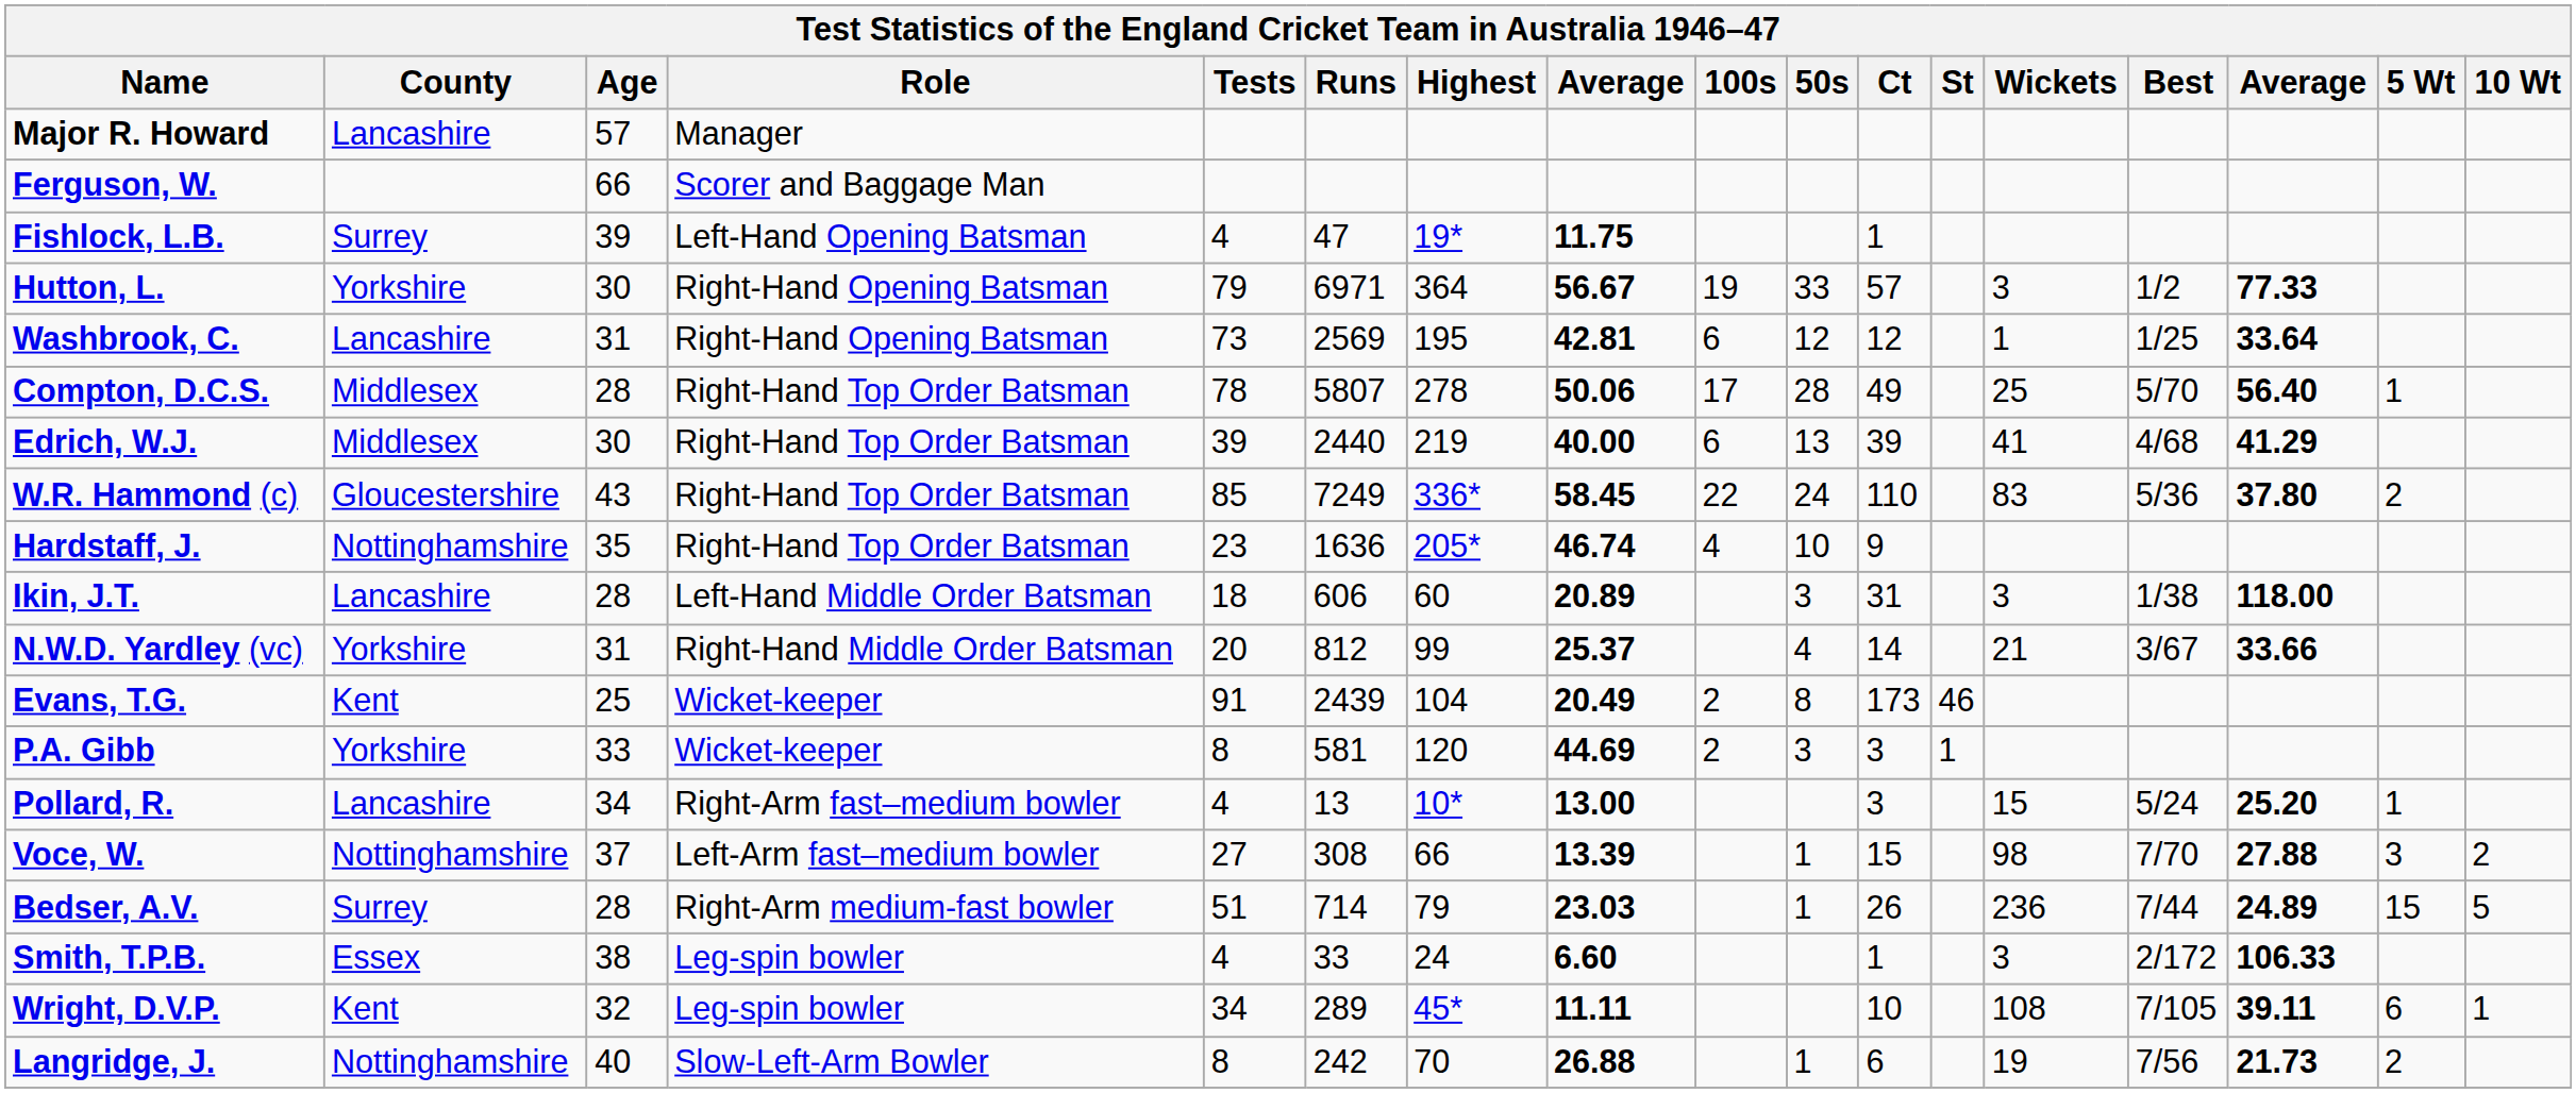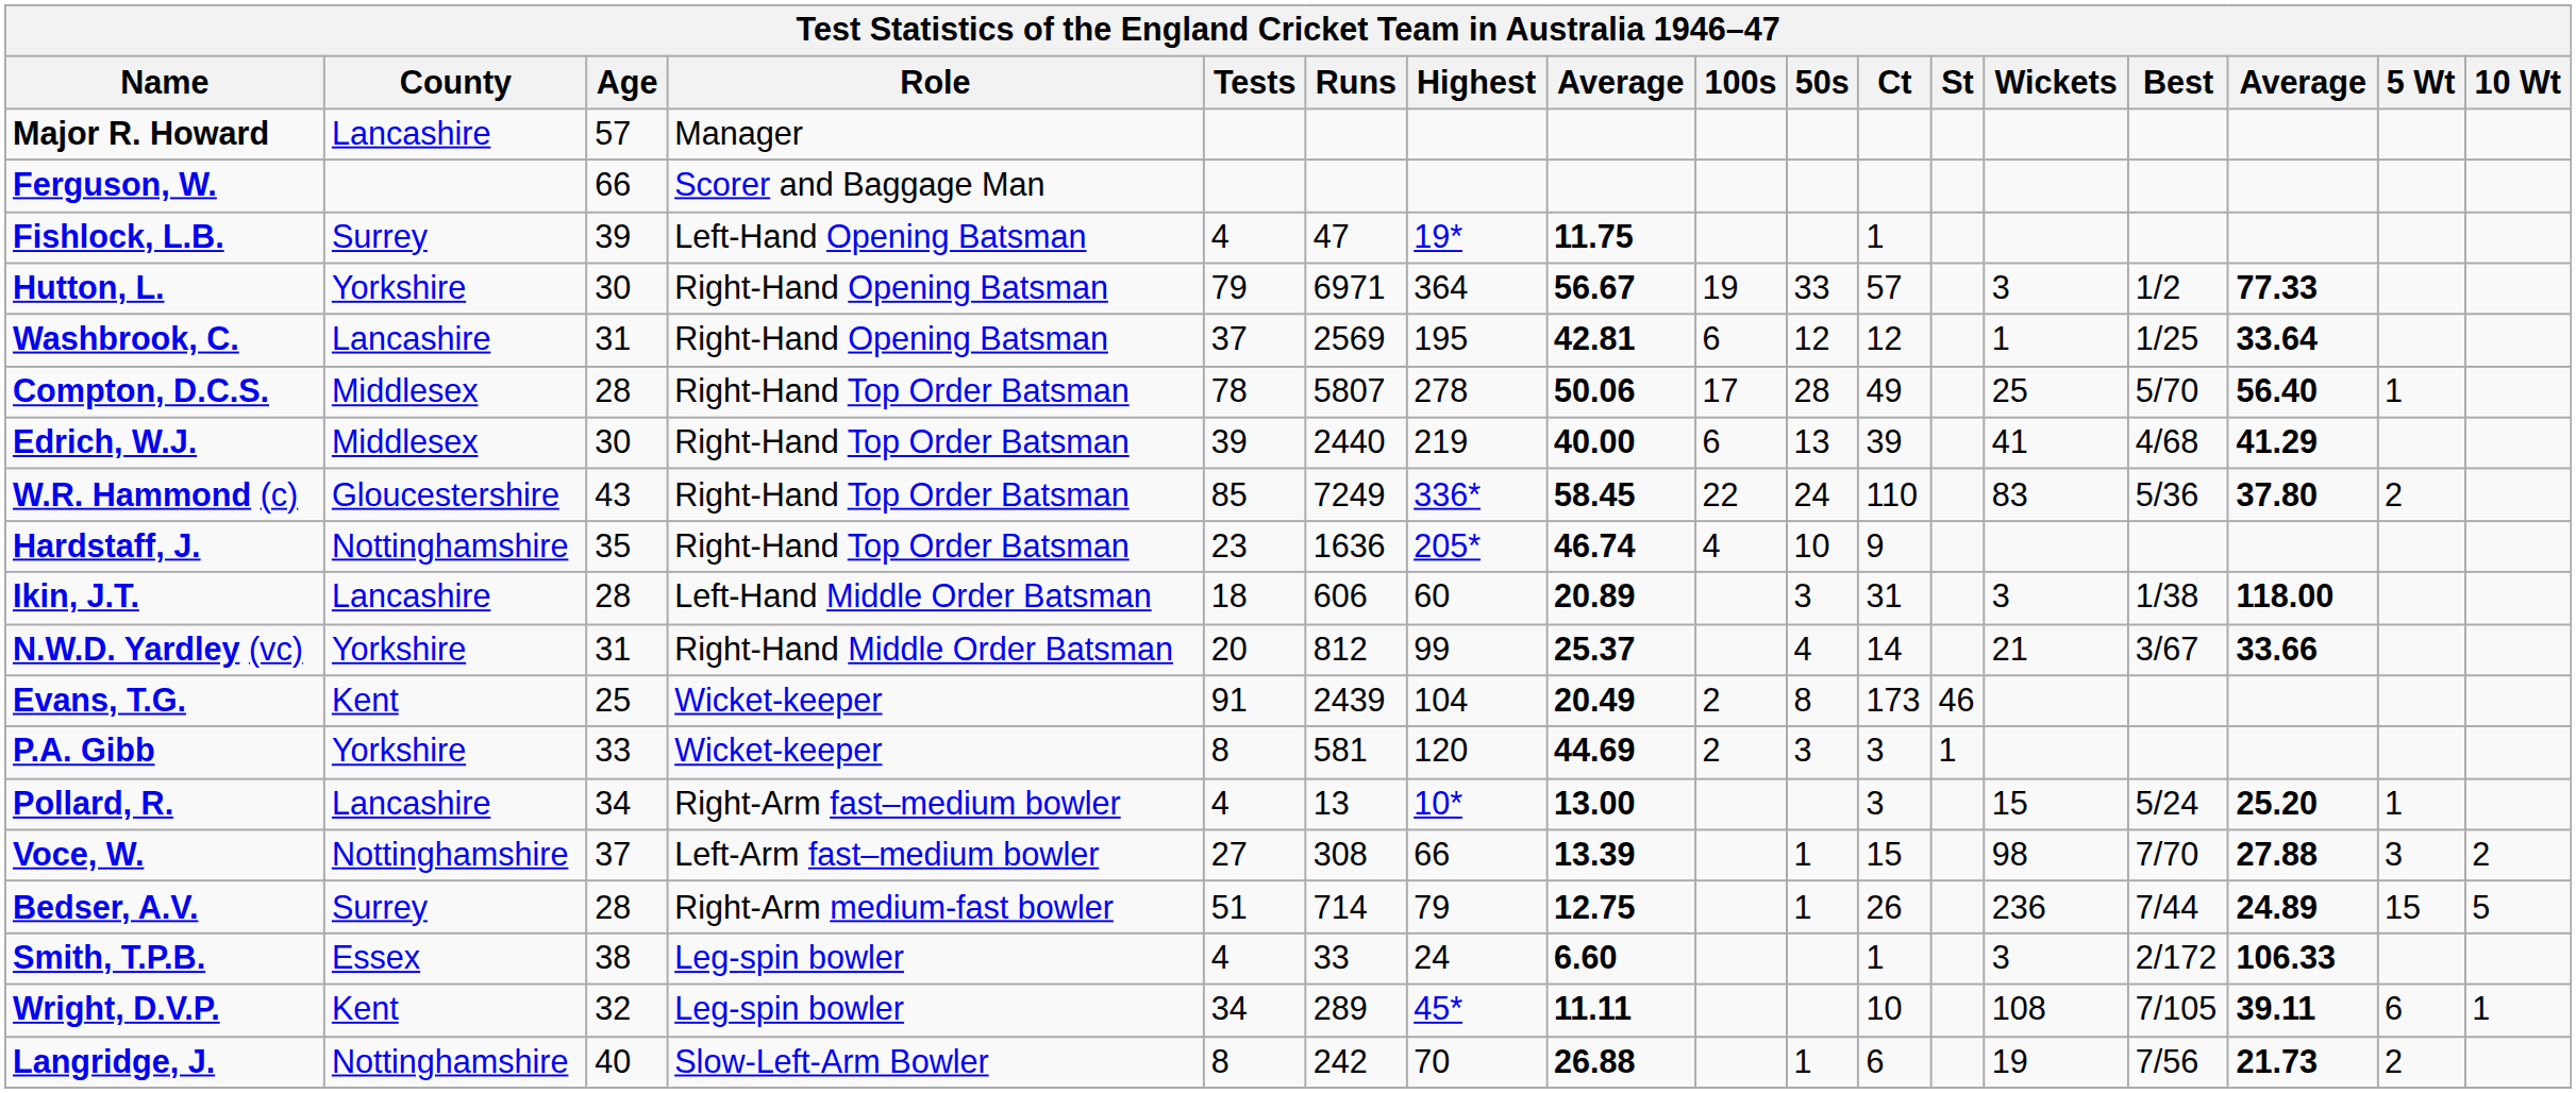 <table class="wikitable" style="width:100%;">
 <tr>
 <th colspan=17>Test Statistics of the England Cricket Team in Australia 1946–47</th>
 </tr>
 <tr>
 <th>Name</th>
 <th>County</th>
 <th>Age</th>
 <th>Role</th>
 <th>Tests</th>
 <th>Runs</th>
 <th>Highest</th>
 <th>Average</th>
 <th>100s</th>
 <th>50s</th>
 <th>Ct</th>
 <th>St</th>
 <th>Wickets</th>
 <th>Best</th>
 <th>Average</th>
 <th>5 Wt</th>
 <th>10 Wt</th>
 </tr>
 <tr align=left>
 <td><strong>Major R. Howard</strong></td>
 <td><a href='#'>Lancashire</a></td>
 <td>57</td>
 <td>Manager</td>
 <td></td>
 <td></td>
 <td></td>
 <td></td>
 <td></td>
 <td></td>
 <td></td>
 <td></td>
 <td></td>
 <td></td>
 <td></td>
 <td></td>
 <td></td>
 </tr>
 <tr align=left>
 <td><strong><a href='#'>Ferguson, W.</a></strong></td>
 <td></td>
 <td>66</td>
 <td><a href='#'>Scorer</a> and Baggage Man</td>
 <td></td>
 <td></td>
 <td></td>
 <td></td>
 <td></td>
 <td></td>
 <td></td>
 <td></td>
 <td></td>
 <td></td>
 <td></td>
 <td></td>
 <td></td>
 </tr>
 <tr align=left>
 <td><strong><a href='#'>Fishlock, L.B.</a></strong></td>
 <td><a href='#'>Surrey</a></td>
 <td>39</td>
 <td>Left-Hand <a href='#'>Opening Batsman</a></td>
 <td>4</td>
 <td>47</td>
 <td><a href='#'>19*</a></td>
 <td><strong>11.75</strong></td>
 <td></td>
 <td></td>
 <td>1</td>
 <td></td>
 <td></td>
 <td></td>
 <td></td>
 <td></td>
 <td></td>
 </tr>
 <tr align=left>
 <td><strong><a href='#'>Hutton, L.</a></strong></td>
 <td><a href='#'>Yorkshire</a></td>
 <td>30</td>
 <td>Right-Hand <a href='#'>Opening Batsman</a></td>
 <td>79</td>
 <td>6971</td>
 <td>364</td>
 <td><strong>56.67</strong></td>
 <td>19</td>
 <td>33</td>
 <td>57</td>
 <td></td>
 <td>3</td>
 <td>1/2</td>
 <td><strong>77.33</strong></td>
 <td></td>
 <td></td>
 </tr>
 <tr align=left>
 <td><strong><a href='#'>Washbrook, C.</a></strong></td>
 <td><a href='#'>Lancashire</a></td>
 <td>31</td>
 <td>Right-Hand <a href='#'>Opening Batsman</a></td>
-<td>73</td>
+<td>37</td>
 <td>2569</td>
 <td>195</td>
 <td><strong>42.81</strong></td>
 <td>6</td>
 <td>12</td>
 <td>12</td>
 <td></td>
 <td>1</td>
 <td>1/25</td>
 <td><strong>33.64</strong></td>
 <td></td>
 <td></td>
 </tr>
 <tr align=left>
 <td><strong><a href='#'>Compton, D.C.S.</a></strong></td>
 <td><a href='#'>Middlesex</a></td>
 <td>28</td>
 <td>Right-Hand <a href='#'>Top Order Batsman</a></td>
 <td>78</td>
 <td>5807</td>
 <td>278</td>
 <td><strong>50.06</strong></td>
 <td>17</td>
 <td>28</td>
 <td>49</td>
 <td></td>
 <td>25</td>
 <td>5/70</td>
 <td><strong>56.40</strong></td>
 <td>1</td>
 <td></td>
 </tr>
 <tr align=left>
 <td><strong><a href='#'>Edrich, W.J.</a></strong></td>
 <td><a href='#'>Middlesex</a></td>
 <td>30</td>
 <td>Right-Hand <a href='#'>Top Order Batsman</a></td>
 <td>39</td>
 <td>2440</td>
 <td>219</td>
 <td><strong>40.00</strong></td>
 <td>6</td>
 <td>13</td>
 <td>39</td>
 <td></td>
 <td>41</td>
 <td>4/68</td>
 <td><strong>41.29</strong></td>
 <td></td>
 <td></td>
 </tr>
 <tr align=left>
 <td><strong><a href='#'>W.R. Hammond</a></strong> <a href='#'>(c)</a></td>
 <td><a href='#'>Gloucestershire</a></td>
 <td>43</td>
 <td>Right-Hand <a href='#'>Top Order Batsman</a></td>
 <td>85</td>
 <td>7249</td>
 <td><a href='#'>336*</a></td>
 <td><strong>58.45</strong></td>
 <td>22</td>
 <td>24</td>
 <td>110</td>
 <td></td>
 <td>83</td>
 <td>5/36</td>
 <td><strong>37.80</strong></td>
 <td>2</td>
 <td></td>
 </tr>
 <tr align=left>
 <td><strong><a href='#'>Hardstaff, J.</a></strong></td>
 <td><a href='#'>Nottinghamshire</a></td>
 <td>35</td>
 <td>Right-Hand <a href='#'>Top Order Batsman</a></td>
 <td>23</td>
 <td>1636</td>
 <td><a href='#'>205*</a></td>
 <td><strong>46.74</strong></td>
 <td>4</td>
 <td>10</td>
 <td>9</td>
 <td></td>
 <td></td>
 <td></td>
 <td></td>
 <td></td>
 <td></td>
 </tr>
 <tr align=left>
 <td><strong><a href='#'>Ikin, J.T.</a></strong></td>
 <td><a href='#'>Lancashire</a></td>
 <td>28</td>
 <td>Left-Hand <a href='#'>Middle Order Batsman</a></td>
 <td>18</td>
 <td>606</td>
 <td>60</td>
 <td><strong>20.89</strong></td>
 <td></td>
 <td>3</td>
 <td>31</td>
 <td></td>
 <td>3</td>
 <td>1/38</td>
 <td><strong>118.00</strong></td>
 <td></td>
 <td></td>
 </tr>
 <tr align=left>
 <td><strong><a href='#'>N.W.D. Yardley</a></strong> <a href='#'>(vc)</a></td>
 <td><a href='#'>Yorkshire</a></td>
 <td>31</td>
 <td>Right-Hand <a href='#'>Middle Order Batsman</a></td>
 <td>20</td>
 <td>812</td>
 <td>99</td>
 <td><strong>25.37</strong></td>
 <td></td>
 <td>4</td>
 <td>14</td>
 <td></td>
 <td>21</td>
 <td>3/67</td>
 <td><strong>33.66</strong></td>
 <td></td>
 <td></td>
 </tr>
 <tr align=left>
 <td><strong><a href='#'>Evans, T.G.</a></strong></td>
 <td><a href='#'>Kent</a></td>
 <td>25</td>
 <td><a href='#'>Wicket-keeper</a></td>
 <td>91</td>
 <td>2439</td>
 <td>104</td>
 <td><strong>20.49</strong></td>
 <td>2</td>
 <td>8</td>
 <td>173</td>
 <td>46</td>
 <td></td>
 <td></td>
 <td></td>
 <td></td>
 <td></td>
 </tr>
 <tr align=left>
 <td><strong><a href='#'>P.A. Gibb</a></strong></td>
 <td><a href='#'>Yorkshire</a></td>
 <td>33</td>
 <td><a href='#'>Wicket-keeper</a></td>
 <td>8</td>
 <td>581</td>
 <td>120</td>
 <td><strong>44.69</strong></td>
 <td>2</td>
 <td>3</td>
 <td>3</td>
 <td>1</td>
 <td></td>
 <td></td>
 <td></td>
 <td></td>
 <td></td>
 </tr>
 <tr align=left>
 <td><strong><a href='#'>Pollard, R.</a></strong></td>
 <td><a href='#'>Lancashire</a></td>
 <td>34</td>
 <td>Right-Arm <a href='#'>fast–medium bowler</a></td>
 <td>4</td>
 <td>13</td>
 <td><a href='#'>10*</a></td>
 <td><strong>13.00</strong></td>
 <td></td>
 <td></td>
 <td>3</td>
 <td></td>
 <td>15</td>
 <td>5/24</td>
 <td><strong>25.20</strong></td>
 <td>1</td>
 <td></td>
 </tr>
 <tr align=left>
 <td><strong><a href='#'>Voce, W.</a></strong></td>
 <td><a href='#'>Nottinghamshire</a></td>
 <td>37</td>
 <td>Left-Arm <a href='#'>fast–medium bowler</a></td>
 <td>27</td>
 <td>308</td>
 <td>66</td>
 <td><strong>13.39</strong></td>
 <td></td>
 <td>1</td>
 <td>15</td>
 <td></td>
 <td>98</td>
 <td>7/70</td>
 <td><strong>27.88</strong></td>
 <td>3</td>
 <td>2</td>
 </tr>
 <tr align=left>
 <td><strong><a href='#'>Bedser, A.V.</a></strong></td>
 <td><a href='#'>Surrey</a></td>
 <td>28</td>
 <td>Right-Arm <a href='#'>medium-fast bowler</a></td>
 <td>51</td>
 <td>714</td>
 <td>79</td>
-<td><strong>23.03</strong></td>
+<td><strong>12.75</strong></td>
 <td></td>
 <td>1</td>
 <td>26</td>
 <td></td>
 <td>236</td>
 <td>7/44</td>
 <td><strong>24.89</strong></td>
 <td>15</td>
 <td>5</td>
 </tr>
 <tr align=left>
 <td><strong><a href='#'>Smith, T.P.B.</a></strong></td>
 <td><a href='#'>Essex</a></td>
 <td>38</td>
 <td><a href='#'>Leg-spin bowler</a></td>
 <td>4</td>
 <td>33</td>
 <td>24</td>
 <td><strong>6.60</strong></td>
 <td></td>
 <td></td>
 <td>1</td>
 <td></td>
 <td>3</td>
 <td>2/172</td>
 <td><strong>106.33</strong></td>
 <td></td>
 <td></td>
 </tr>
 <tr align=left>
 <td><strong><a href='#'>Wright, D.V.P.</a></strong></td>
 <td><a href='#'>Kent</a></td>
 <td>32</td>
 <td><a href='#'>Leg-spin bowler</a></td>
 <td>34</td>
 <td>289</td>
 <td><a href='#'>45*</a></td>
 <td><strong>11.11</strong></td>
 <td></td>
 <td></td>
 <td>10</td>
 <td></td>
 <td>108</td>
 <td>7/105</td>
 <td><strong>39.11</strong></td>
 <td>6</td>
 <td>1</td>
 </tr>
 <tr align=left>
 <td><strong><a href='#'>Langridge, J.</a></strong></td>
 <td><a href='#'>Nottinghamshire</a></td>
 <td>40</td>
 <td><a href='#'>Slow-Left-Arm Bowler</a></td>
 <td>8</td>
 <td>242</td>
 <td>70</td>
 <td><strong>26.88</strong></td>
 <td></td>
 <td>1</td>
 <td>6</td>
 <td></td>
 <td>19</td>
 <td>7/56</td>
 <td><strong>21.73</strong></td>
 <td>2</td>
 <td></td>
 </tr>
 </table>
